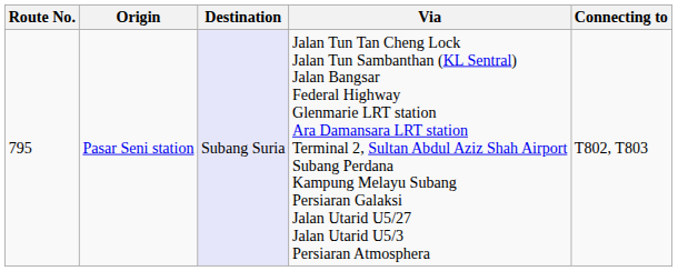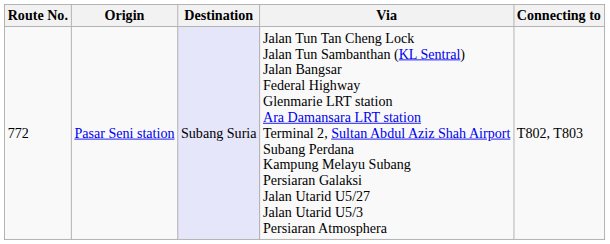 <table class="wikitable">
 <tr>
 <th>Route No.</th>
 <th>Origin</th>
 <th>Destination</th>
 <th>Via</th>
 <th>Connecting to</th>
 </tr>
 <tr>
-<td>795</td>
+<td>772</td>
 <td> <a href='#'>Pasar Seni station</a></td>
 <td style="background: lavender;">Subang Suria</td>
 <td>Jalan Tun Tan Cheng Lock <br> Jalan Tun Sambanthan (<a href='#'>KL Sentral</a>)<br> Jalan Bangsar <br> Federal Highway <br>  Glenmarie LRT station <br>  <a href='#'>Ara Damansara LRT station</a> <br> Terminal 2, <a href='#'>Sultan Abdul Aziz Shah Airport</a><br> Subang Perdana <br> Kampung Melayu Subang <br> Persiaran Galaksi <br> Jalan Utarid U5/27 <br> Jalan Utarid U5/3 <br> Persiaran Atmosphera</td>
 <td>T802, T803</td>
 </tr>
 </table>
